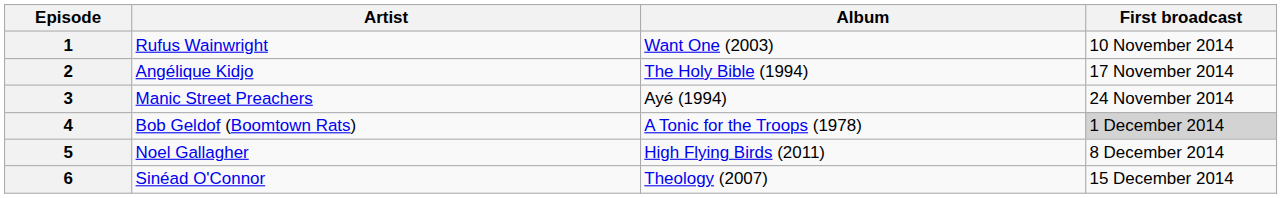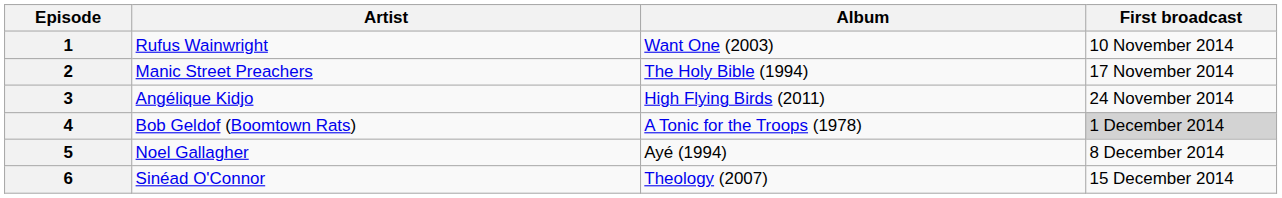 <table class="wikitable" style="width:95%;">
 <tr>
 <th style="width:10%;">Episode</th>
 <th style="width:40%">Artist</th>
 <th>Album</th>
 <th style="width:15%">First broadcast</th>
 </tr>
 <tr>
 <th>1</th>
 <td><a href='#'>Rufus Wainwright</a></td>
 <td><a href='#'>Want One</a> (2003)</td>
 <td>10 November 2014 </td>
 </tr>
 <tr>
 <th>2</th>
-<td><a href='#'>Angélique Kidjo</a></td>
+<td><a href='#'>Manic Street Preachers</a></td>
 <td><a href='#'>The Holy Bible</a> (1994)</td>
 <td>17 November 2014 </td>
 </tr>
 <tr>
 <th>3</th>
-<td><a href='#'>Manic Street Preachers</a></td>
-<td>Ayé (1994)</td>
+<td><a href='#'>Angélique Kidjo</a></td>
+<td><a href='#'>High Flying Birds</a> (2011)</td>
 <td>24 November 2014 </td>
 </tr>
 <tr>
 <th>4</th>
 <td><a href='#'>Bob Geldof</a> (<a href='#'>Boomtown Rats</a>)</td>
 <td><a href='#'>A Tonic for the Troops</a> (1978)</td>
 <td style="background: lightgrey;">1 December 2014 </td>
 </tr>
 <tr>
 <th>5</th>
 <td><a href='#'>Noel Gallagher</a></td>
-<td><a href='#'>High Flying Birds</a> (2011)</td>
+<td>Ayé (1994)</td>
 <td>8 December 2014 </td>
 </tr>
 <tr>
 <th>6</th>
 <td><a href='#'>Sinéad O'Connor</a></td>
 <td><a href='#'>Theology</a> (2007)</td>
 <td>15 December 2014 </td>
 </tr>
 </table>
